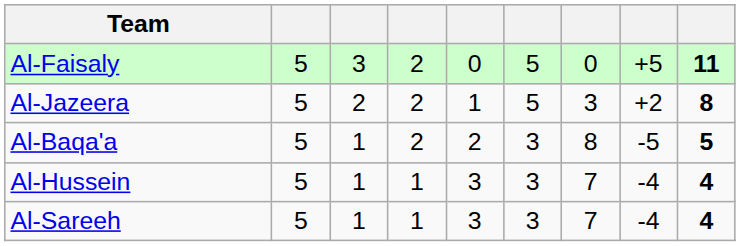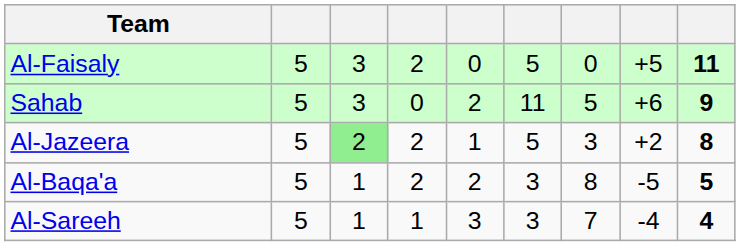 <table class="wikitable" style="text-align: center;">
 <tr>
 <th width=165>Team</th>
 <th width=30></th>
 <th width=30></th>
 <th width=30></th>
 <th width=30></th>
 <th width=30></th>
 <th width=30></th>
 <th width=30></th>
 <th width=30></th>
 </tr>
 <tr bgcolor=#ccffcc>
 <td align=left><a href='#'>Al-Faisaly</a></td>
 <td>5</td>
 <td>3</td>
 <td>2</td>
 <td>0</td>
 <td>5</td>
 <td>0</td>
 <td>+5</td>
 <td><strong>11</strong></td>
 </tr>
+<tr bgcolor=#ccffcc>
+<td align=left><a href='#'>Sahab</a></td>
+<td>5</td>
+<td>3</td>
+<td>0</td>
+<td>2</td>
+<td>11</td>
+<td>5</td>
+<td>+6</td>
+<td><strong>9</strong></td>
+</tr>
 <tr>
 <td align=left><a href='#'>Al-Jazeera</a></td>
 <td>5</td>
-<td>2</td>
+<td style="background: lightgreen;">2</td>
 <td>2</td>
 <td>1</td>
 <td>5</td>
 <td>3</td>
 <td>+2</td>
 <td><strong>8</strong></td>
 </tr>
 <tr>
 <td align=left><a href='#'>Al-Baqa'a</a></td>
 <td>5</td>
 <td>1</td>
 <td>2</td>
 <td>2</td>
 <td>3</td>
 <td>8</td>
 <td>-5</td>
 <td><strong>5</strong></td>
 </tr>
 <tr>
-<td align=left><a href='#'>Al-Hussein</a></td>
-<td>5</td>
-<td>1</td>
-<td>1</td>
-<td>3</td>
-<td>3</td>
-<td>7</td>
-<td>-4</td>
-<td><strong>4</strong></td>
-</tr>
-<tr>
 <td align=left><a href='#'>Al-Sareeh</a></td>
 <td>5</td>
 <td>1</td>
 <td>1</td>
 <td>3</td>
 <td>3</td>
 <td>7</td>
 <td>-4</td>
 <td><strong>4</strong></td>
 </tr>
 </table>
